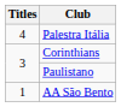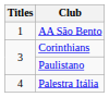 <table class="wikitable sortable">
 <tr>
 <th>Titles</th>
 <th>Club</th>
 </tr>
 <tr>
-<td align=center>4</td>
-<td><a href='#'>Palestra Itália</a></td>
+<td align=center>1</td>
+<td><a href='#'>AA São Bento</a></td>
 </tr>
 <tr>
 <td align=center rowspan=2>3</td>
 <td><a href='#'>Corinthians</a></td>
 </tr>
 <tr>
 <td><a href='#'>Paulistano</a></td>
 </tr>
 <tr>
-<td align=center>1</td>
-<td><a href='#'>AA São Bento</a></td>
+<td align=center>4</td>
+<td><a href='#'>Palestra Itália</a></td>
 </tr>
 </table>
